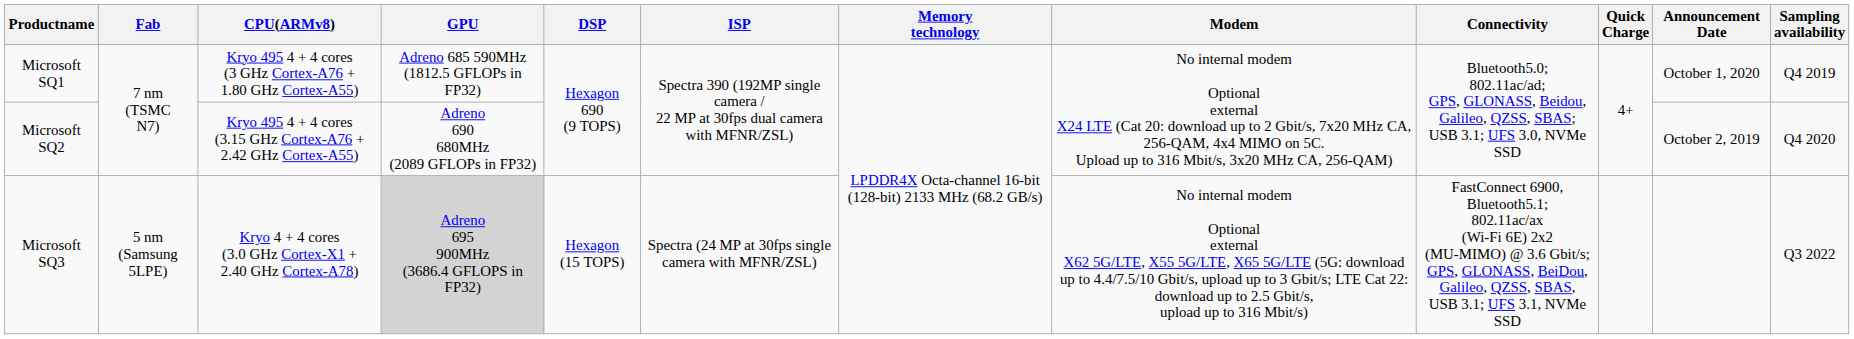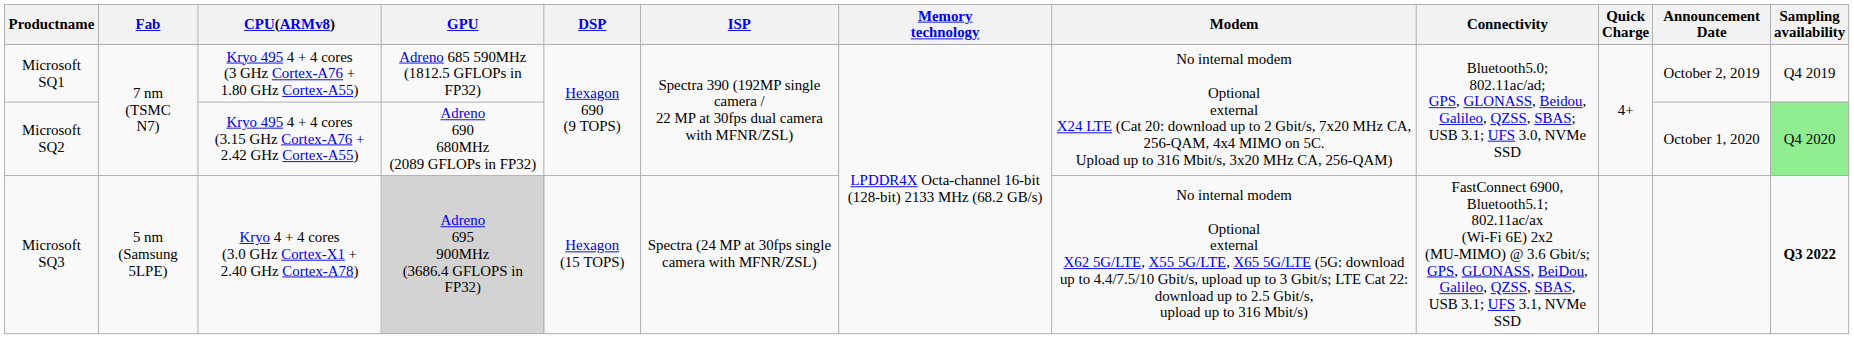 <table class="wikitable" style="width:100%; text-align:center">
 <tr>
 <th>Productname</th>
 <th><a href='#'>Fab</a></th>
 <th><a href='#'>CPU</a>(<a href='#'>ARMv8</a>)</th>
 <th><a href='#'>GPU</a></th>
 <th><a href='#'>DSP</a></th>
 <th><a href='#'>ISP</a></th>
 <th><a href='#'>Memory<br>technology</a></th>
 <th>Modem</th>
 <th>Connectivity</th>
 <th>Quick<br>Charge</th>
 <th>Announcement Date</th>
 <th>Sampling<br>availability</th>
 </tr>
 <tr>
 <td>Microsoft SQ1</td>
 <td rowspan="2">7 nm<br>(TSMC<br>N7)</td>
 <td><a href='#'>Kryo 495</a> 4 + 4 cores<br>(3 GHz <a href='#'>Cortex-A76</a> + 1.80 GHz <a href='#'>Cortex-A55</a>)</td>
 <td><a href='#'>Adreno</a> 685 590MHz (1812.5 GFLOPs in FP32)</td>
 <td rowspan="2"><a href='#'>Hexagon</a> <br>690 <br>(9 TOPS)</td>
 <td rowspan="2">Spectra 390 (192MP single camera /<br>22 MP at 30fps dual camera with MFNR/ZSL)</td>
 <td rowspan="3"><a href='#'>LPDDR4X</a> Octa-channel 16-bit (128-bit) 2133 MHz (68.2 GB/s)</td>
 <td rowspan="2">No internal modem<br><br>Optional <br>external <br><a href='#'>X24 LTE</a> (Cat 20: download up to 2 Gbit/s, 7x20 MHz CA, 256-QAM, 4x4 MIMO on 5C. <br>Upload up to 316 Mbit/s, 3x20 MHz CA, 256-QAM)</td>
 <td rowspan="2">Bluetooth5.0; <br>802.11ac/ad; <br><a href='#'>GPS</a>, <a href='#'>GLONASS</a>, <a href='#'>Beidou</a>, <a href='#'>Galileo</a>, <a href='#'>QZSS</a>, <a href='#'>SBAS</a>; <br>USB 3.1; <a href='#'>UFS</a> 3.0, NVMe SSD</td>
 <td rowspan="2">4+</td>
-<td>October 1, 2020</td>
+<td>October 2, 2019</td>
 <td>Q4 2019</td>
 </tr>
 <tr>
 <td>Microsoft SQ2</td>
 <td><a href='#'>Kryo 495</a> 4 + 4 cores<br>(3.15 GHz <a href='#'>Cortex-A76</a> + 2.42 GHz <a href='#'>Cortex-A55</a>)</td>
 <td><a href='#'>Adreno</a> <br>690 <br>680MHz <br>(2089 GFLOPs in FP32)</td>
-<td>October 2, 2019</td>
-<td>Q4 2020</td>
+<td>October 1, 2020</td>
+<td style="background: lightgreen;">Q4 2020</td>
 </tr>
 <tr>
 <td>Microsoft SQ3</td>
 <td>5 nm (Samsung 5LPE)</td>
 <td><a href='#'>Kryo</a> 4 + 4 cores<br>(3.0 GHz <a href='#'>Cortex-X1</a> + 2.40 GHz <a href='#'>Cortex-A78</a>)</td>
 <td style="background: lightgrey;"><a href='#'>Adreno</a> <br>695 <br>900MHz <br>(3686.4 GFLOPS in FP32)</td>
 <td><a href='#'>Hexagon</a> (15 TOPS)</td>
 <td>Spectra (24 MP at 30fps single camera with MFNR/ZSL)</td>
 <td>No internal modem<br><br>Optional <br>external <br><a href='#'>X62 5G/LTE</a>, <a href='#'>X55 5G/LTE</a>, <a href='#'>X65 5G/LTE</a> (5G: download up to 4.4/7.5/10 Gbit/s, upload up to 3 Gbit/s; LTE Cat 22: <br>download up to 2.5 Gbit/s, <br>upload up to 316 Mbit/s)</td>
 <td>FastConnect 6900, <br>Bluetooth5.1; <br>802.11ac/ax <br>(Wi-Fi 6E) 2x2 <br>(MU-MIMO) @ 3.6 Gbit/s; <br><a href='#'>GPS</a>, <a href='#'>GLONASS</a>, <a href='#'>BeiDou</a>, <a href='#'>Galileo</a>, <a href='#'>QZSS</a>, <a href='#'>SBAS</a>, <br>USB 3.1; <a href='#'>UFS</a> 3.1, NVMe SSD</td>
 <td></td>
 <td></td>
-<td>Q3 2022</td>
+<td><strong>Q3 2022</strong></td>
 </tr>
 </table>
